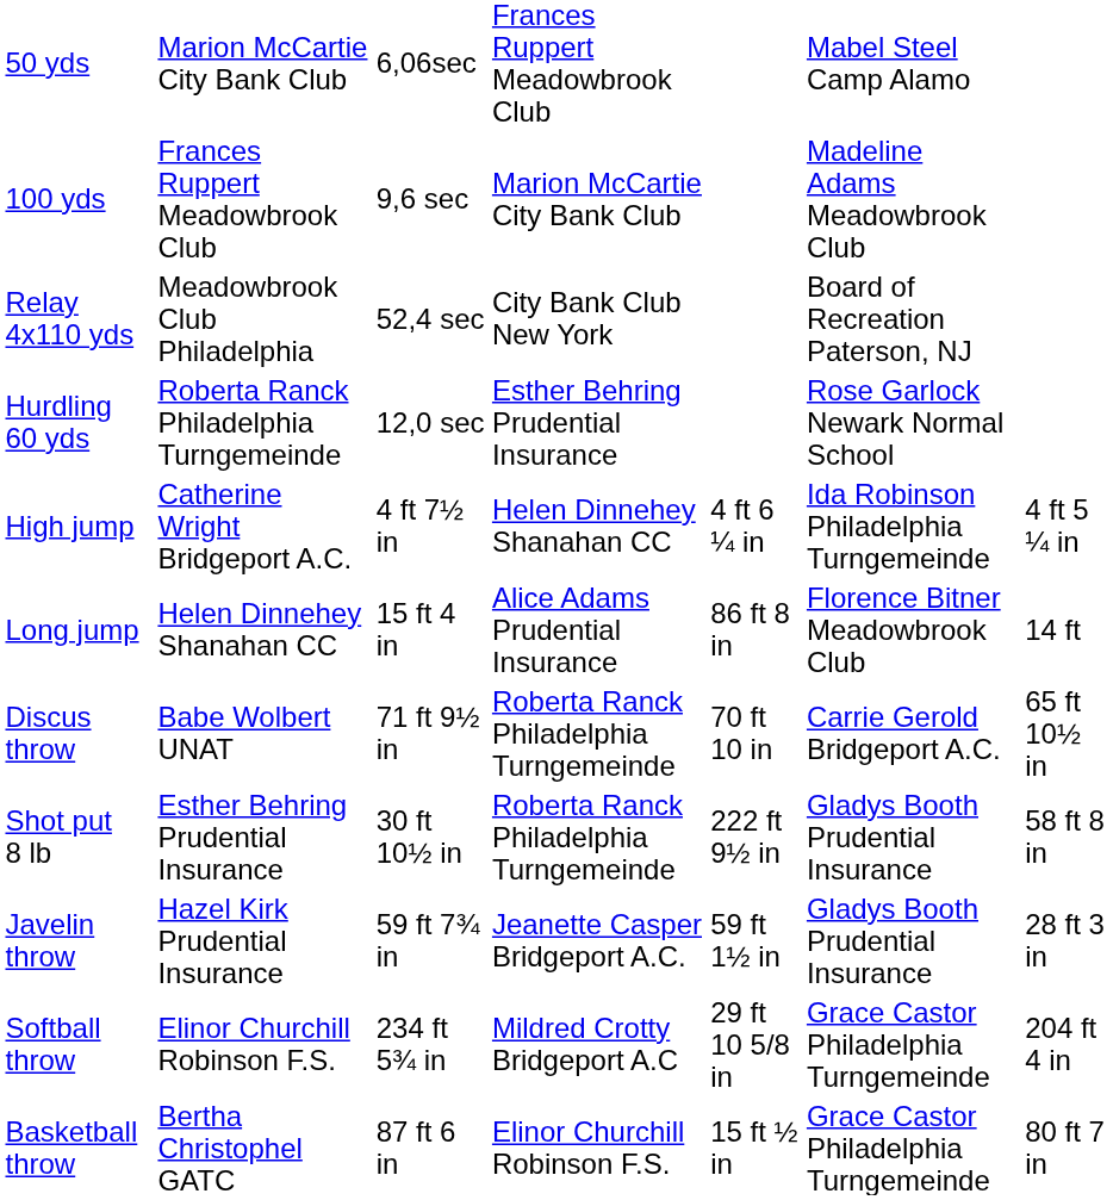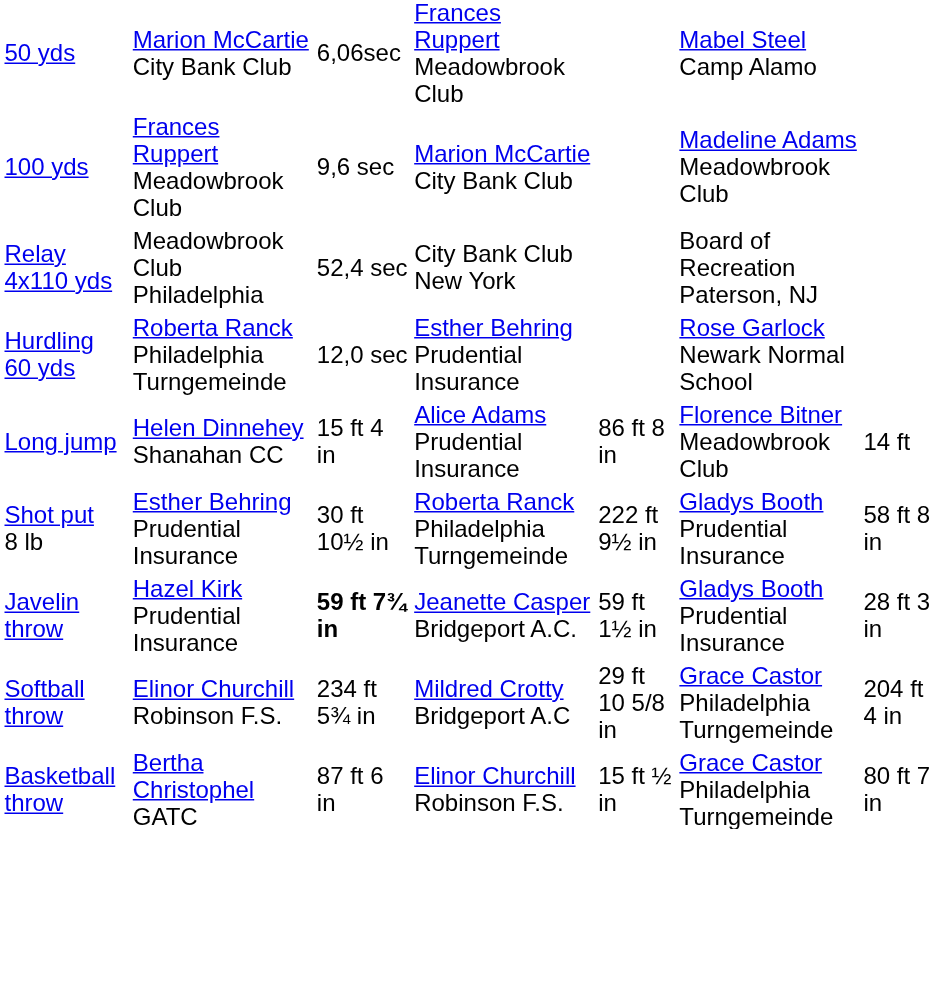 <table>
 <tr>
 <td><a href='#'>50 yds</a></td>
 <td><a href='#'>Marion McCartie</a><br> City Bank Club</td>
 <td>6,06sec</td>
 <td><a href='#'>Frances Ruppert</a><br> Meadowbrook Club</td>
 <td></td>
 <td><a href='#'>Mabel Steel</a><br> Camp Alamo</td>
 <td></td>
 </tr>
 <tr>
 <td><a href='#'>100 yds</a></td>
 <td><a href='#'>Frances Ruppert</a><br> Meadowbrook Club</td>
 <td>9,6 sec</td>
 <td><a href='#'>Marion McCartie</a><br> City Bank Club</td>
 <td></td>
 <td><a href='#'>Madeline Adams</a><br> Meadowbrook Club</td>
 <td></td>
 </tr>
 <tr>
 <td><a href='#'>Relay 4x110 yds</a></td>
 <td>Meadowbrook Club <br> Philadelphia</td>
 <td>52,4 sec</td>
 <td>City Bank Club <br> New York</td>
 <td></td>
 <td>Board of Recreation <br> Paterson, NJ</td>
 <td></td>
 </tr>
 <tr>
 <td><a href='#'>Hurdling 60 yds</a></td>
 <td><a href='#'>Roberta Ranck</a><br> Philadelphia Turngemeinde</td>
 <td>12,0 sec</td>
 <td><a href='#'>Esther Behring</a><br> Prudential Insurance</td>
 <td></td>
 <td><a href='#'>Rose Garlock</a><br> Newark Normal School</td>
 <td></td>
 </tr>
 <tr>
-<td><a href='#'>High jump</a></td>
-<td><a href='#'>Catherine Wright</a><br> Bridgeport A.C.</td>
-<td>4 ft 7½ in</td>
-<td><a href='#'>Helen Dinnehey</a><br> Shanahan CC</td>
-<td>4 ft 6 ¼ in</td>
-<td><a href='#'>Ida Robinson</a><br> Philadelphia Turngemeinde</td>
-<td>4 ft 5 ¼ in</td>
-</tr>
-<tr>
 <td><a href='#'>Long jump</a></td>
 <td><a href='#'>Helen Dinnehey</a><br> Shanahan CC</td>
 <td>15 ft 4 in</td>
 <td><a href='#'>Alice Adams</a><br> Prudential Insurance</td>
 <td>86 ft 8 in</td>
 <td><a href='#'>Florence Bitner</a><br> Meadowbrook Club</td>
 <td>14 ft</td>
-</tr>
-<tr>
-<td><a href='#'>Discus throw</a></td>
-<td><a href='#'>Babe Wolbert</a><br> UNAT</td>
-<td>71 ft 9½ in</td>
-<td><a href='#'>Roberta Ranck</a><br> Philadelphia Turngemeinde</td>
-<td>70 ft 10 in</td>
-<td><a href='#'>Carrie Gerold</a><br> Bridgeport A.C.</td>
-<td>65 ft 10½ in</td>
 </tr>
 <tr>
 <td><a href='#'>Shot put</a> <br>8 lb</td>
 <td><a href='#'>Esther Behring</a><br> Prudential Insurance</td>
 <td>30 ft 10½ in</td>
 <td><a href='#'>Roberta Ranck</a><br> Philadelphia Turngemeinde</td>
 <td>222 ft 9½ in</td>
 <td><a href='#'>Gladys Booth</a><br> Prudential Insurance</td>
 <td>58 ft 8 in</td>
 </tr>
 <tr>
 <td><a href='#'>Javelin throw</a></td>
 <td><a href='#'>Hazel Kirk</a><br> Prudential Insurance</td>
-<td>59 ft 7¾ in</td>
+<td><strong>59 ft 7¾ in</strong></td>
 <td><a href='#'>Jeanette Casper</a><br> Bridgeport A.C.</td>
 <td>59 ft 1½ in</td>
 <td><a href='#'>Gladys Booth</a><br> Prudential Insurance</td>
 <td>28 ft 3 in</td>
 </tr>
 <tr>
 <td><a href='#'>Softball throw</a></td>
 <td><a href='#'>Elinor Churchill</a><br> Robinson F.S.</td>
 <td>234 ft 5¾ in</td>
 <td><a href='#'>Mildred Crotty</a><br> Bridgeport A.C</td>
 <td>29 ft 10 5/8 in</td>
 <td><a href='#'>Grace Castor</a><br> Philadelphia Turngemeinde</td>
 <td>204 ft 4 in</td>
 </tr>
 <tr>
 <td><a href='#'>Basketball throw</a></td>
 <td><a href='#'>Bertha Christophel</a><br> GATC</td>
 <td>87 ft 6 in</td>
 <td><a href='#'>Elinor Churchill</a><br> Robinson F.S.</td>
 <td>15 ft ½ in</td>
 <td><a href='#'>Grace Castor</a><br> Philadelphia Turngemeinde</td>
 <td>80 ft 7 in</td>
 </tr>
 <tr>
 </tr>
 </table>
